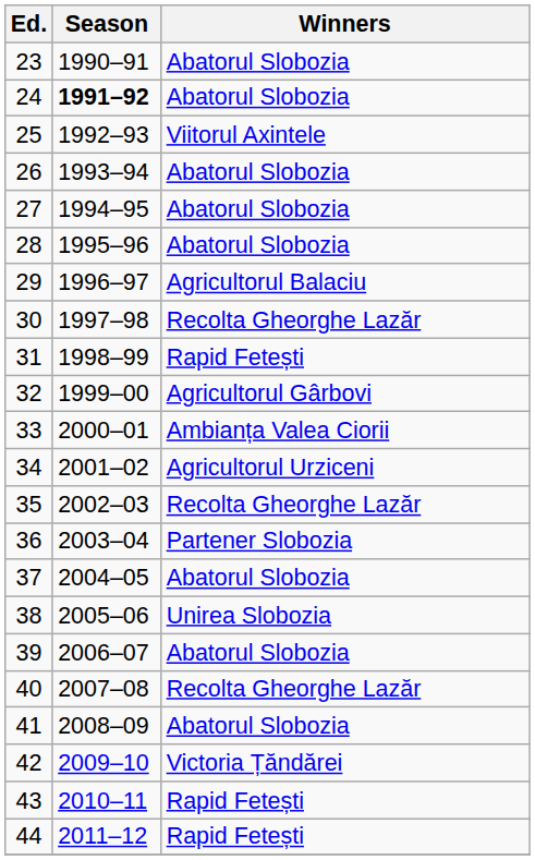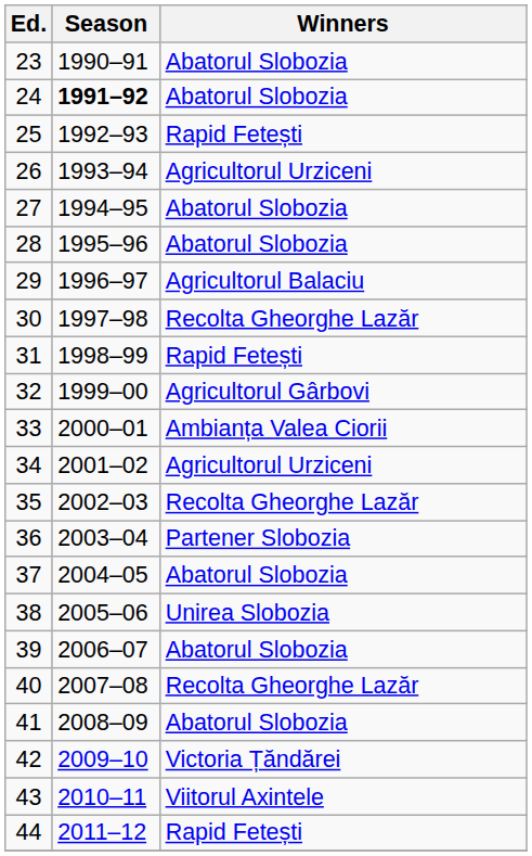 <table class="wikitable" style="font-size:90%">
 <tr>
 <th><abbr>Ed.</abbr></th>
 <th width="60">Season</th>
 <th width="220">Winners</th>
 </tr>
 <tr>
 <td align=center>23</td>
 <td>1990–91</td>
 <td><a href='#'>Abatorul Slobozia</a></td>
 </tr>
 <tr>
 <td align=center>24</td>
 <td><strong>1991–92</strong></td>
 <td><a href='#'>Abatorul Slobozia</a></td>
 </tr>
 <tr>
 <td align=center>25</td>
 <td>1992–93</td>
-<td><a href='#'>Viitorul Axintele</a></td>
+<td><a href='#'>Rapid Fetești</a></td>
 </tr>
 <tr>
 <td align=center>26</td>
 <td>1993–94</td>
-<td><a href='#'>Abatorul Slobozia</a></td>
+<td><a href='#'>Agricultorul Urziceni</a></td>
 </tr>
 <tr>
 <td align=center>27</td>
 <td>1994–95</td>
 <td><a href='#'>Abatorul Slobozia</a></td>
 </tr>
 <tr>
 <td align=center>28</td>
 <td>1995–96</td>
 <td><a href='#'>Abatorul Slobozia</a></td>
 </tr>
 <tr>
 <td align=center>29</td>
 <td>1996–97</td>
 <td><a href='#'>Agricultorul Balaciu</a></td>
 </tr>
 <tr>
 <td align=center>30</td>
 <td>1997–98</td>
 <td><a href='#'>Recolta Gheorghe Lazăr</a></td>
 </tr>
 <tr>
 <td align=center>31</td>
 <td>1998–99</td>
 <td><a href='#'>Rapid Fetești</a></td>
 </tr>
 <tr>
 <td align=center>32</td>
 <td>1999–00</td>
 <td><a href='#'>Agricultorul Gârbovi</a></td>
 </tr>
 <tr>
 <td align=center>33</td>
 <td>2000–01</td>
 <td><a href='#'>Ambianța Valea Ciorii</a></td>
 </tr>
 <tr>
 <td align=center>34</td>
 <td>2001–02</td>
 <td><a href='#'>Agricultorul Urziceni</a></td>
 </tr>
 <tr>
 <td align=center>35</td>
 <td>2002–03</td>
 <td><a href='#'>Recolta Gheorghe Lazăr</a></td>
 </tr>
 <tr>
 <td align=center>36</td>
 <td>2003–04</td>
 <td><a href='#'>Partener Slobozia</a></td>
 </tr>
 <tr>
 <td align=center>37</td>
 <td>2004–05</td>
 <td><a href='#'>Abatorul Slobozia</a></td>
 </tr>
 <tr>
 <td align=center>38</td>
 <td>2005–06</td>
 <td><a href='#'>Unirea Slobozia</a></td>
 </tr>
 <tr>
 <td align=center>39</td>
 <td>2006–07</td>
 <td><a href='#'>Abatorul Slobozia</a></td>
 </tr>
 <tr>
 <td align=center>40</td>
 <td>2007–08</td>
 <td><a href='#'>Recolta Gheorghe Lazăr</a></td>
 </tr>
 <tr>
 <td align=center>41</td>
 <td>2008–09</td>
 <td><a href='#'>Abatorul Slobozia</a></td>
 </tr>
 <tr>
 <td align=center>42</td>
 <td><a href='#'>2009–10</a></td>
 <td><a href='#'>Victoria Țăndărei</a></td>
 </tr>
 <tr>
 <td align=center>43</td>
 <td><a href='#'>2010–11</a></td>
-<td><a href='#'>Rapid Fetești</a></td>
+<td><a href='#'>Viitorul Axintele</a></td>
 </tr>
 <tr>
 <td align=center>44</td>
 <td><a href='#'>2011–12</a></td>
 <td><a href='#'>Rapid Fetești</a></td>
 </tr>
 <tr>
 </tr>
 </table>
